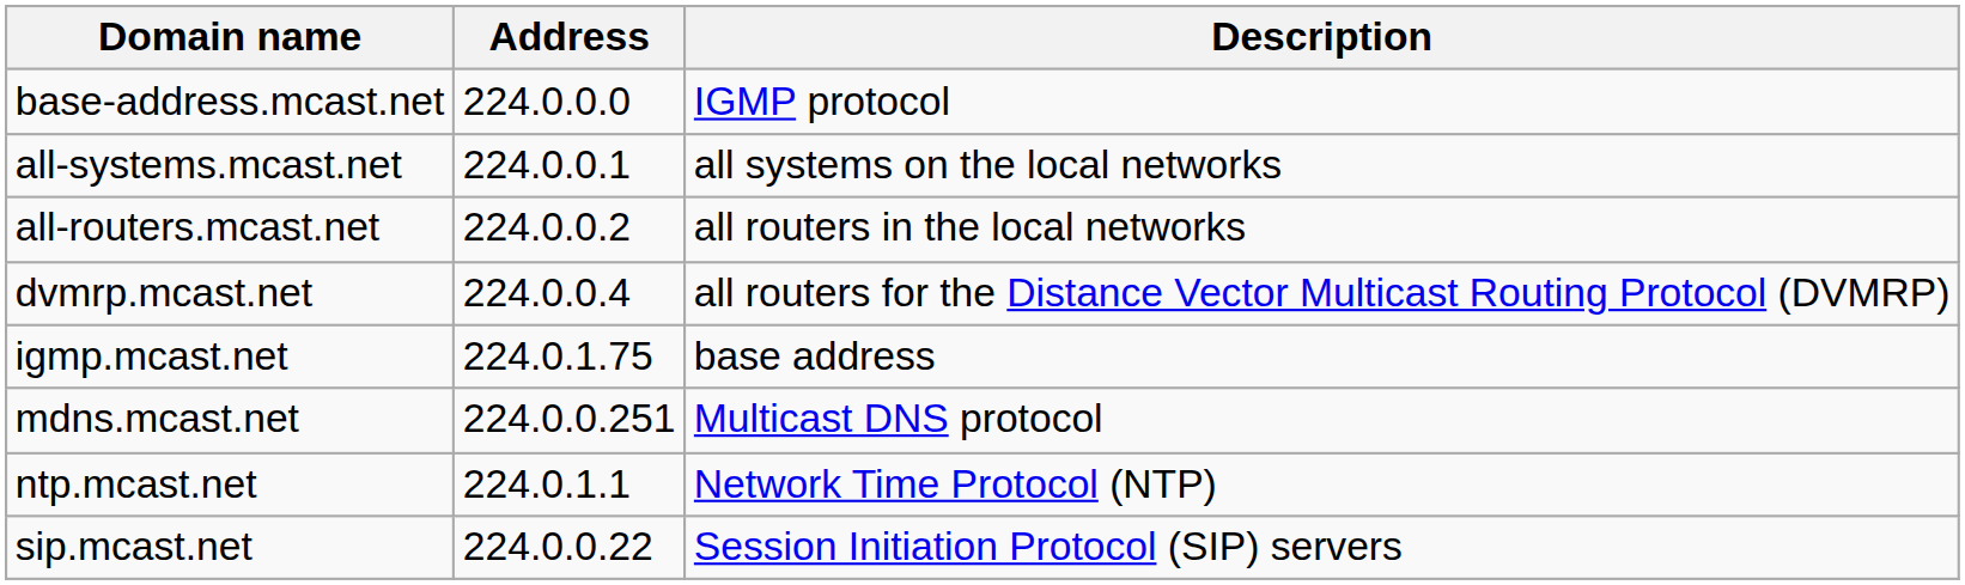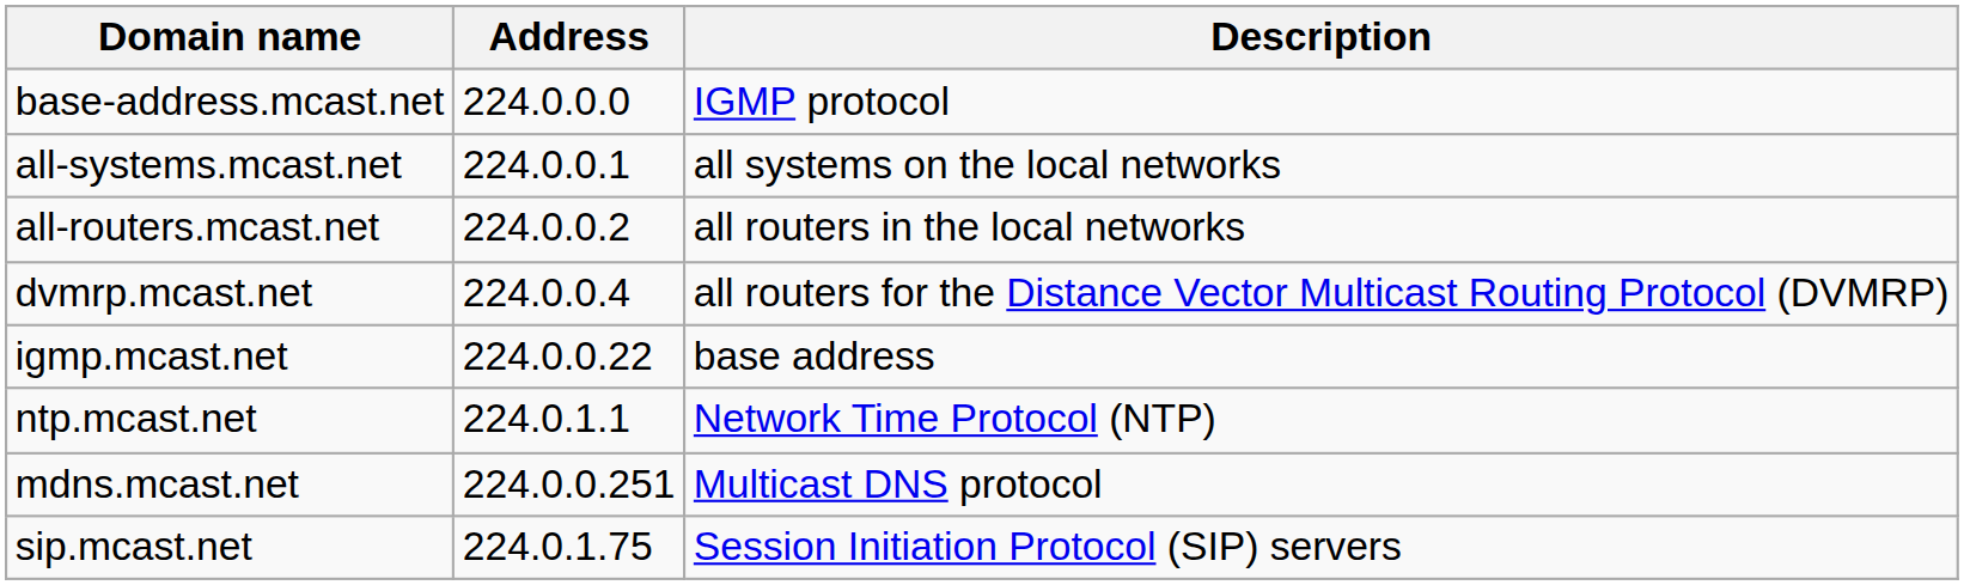 <table class=wikitable>
 <tr>
 <th>Domain name</th>
 <th>Address</th>
 <th>Description</th>
 </tr>
 <tr>
 <td>base-address.mcast.net</td>
 <td>224.0.0.0</td>
 <td><a href='#'>IGMP</a> protocol</td>
 </tr>
 <tr>
 <td>all-systems.mcast.net</td>
 <td>224.0.0.1</td>
 <td>all systems on the local networks</td>
 </tr>
 <tr>
 <td>all-routers.mcast.net</td>
 <td>224.0.0.2</td>
 <td>all routers in the local networks</td>
 </tr>
 <tr>
 <td>dvmrp.mcast.net</td>
 <td>224.0.0.4</td>
 <td>all routers for the <a href='#'>Distance Vector Multicast Routing Protocol</a> (DVMRP)</td>
 </tr>
 <tr>
 <td>igmp.mcast.net</td>
-<td>224.0.1.75</td>
+<td>224.0.0.22</td>
 <td>base address</td>
+</tr>
+<tr>
+<td>ntp.mcast.net</td>
+<td>224.0.1.1</td>
+<td><a href='#'>Network Time Protocol</a> (NTP)</td>
 </tr>
 <tr>
 <td>mdns.mcast.net</td>
 <td>224.0.0.251</td>
 <td><a href='#'>Multicast DNS</a> protocol</td>
 </tr>
 <tr>
-<td>ntp.mcast.net</td>
-<td>224.0.1.1</td>
-<td><a href='#'>Network Time Protocol</a> (NTP)</td>
-</tr>
-<tr>
 <td>sip.mcast.net</td>
-<td>224.0.0.22</td>
+<td>224.0.1.75</td>
 <td><a href='#'>Session Initiation Protocol</a> (SIP) servers</td>
 </tr>
 </table>
